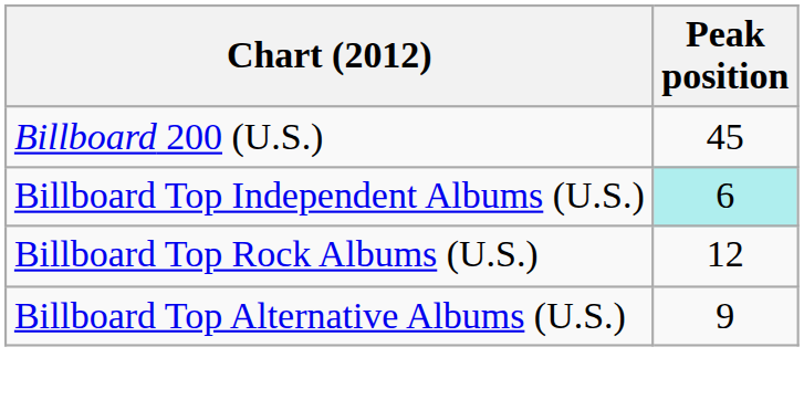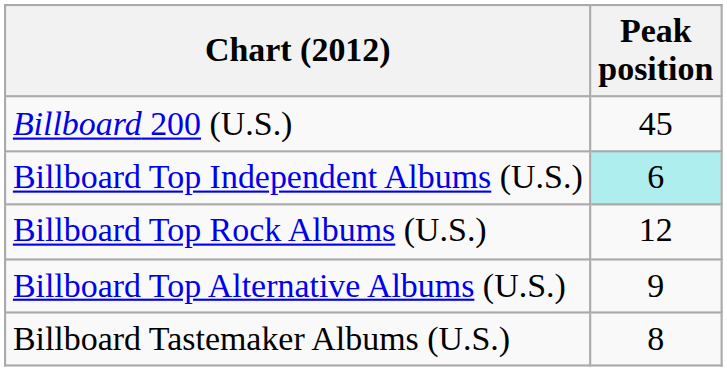 <table class="wikitable sortable">
 <tr>
 <th>Chart (2012)</th>
 <th>Peak<br>position</th>
 </tr>
 <tr>
 <td><a href='#'><em>Billboard</em> 200</a> (U.S.)</td>
 <td style="text-align:center;">45</td>
 </tr>
 <tr>
 <td><a href='#'>Billboard Top Independent Albums</a> (U.S.)</td>
 <td style="background: paleturquoise; text-align:center;">6</td>
 </tr>
 <tr>
 <td><a href='#'>Billboard Top Rock Albums</a> (U.S.)</td>
 <td style="text-align:center;">12</td>
 </tr>
 <tr>
 <td><a href='#'>Billboard Top Alternative Albums</a> (U.S.)</td>
 <td style="text-align:center;">9</td>
 </tr>
+<tr>
+<td>Billboard Tastemaker Albums (U.S.)</td>
+<td style="text-align:center;">8</td>
+</tr>
 </table>
